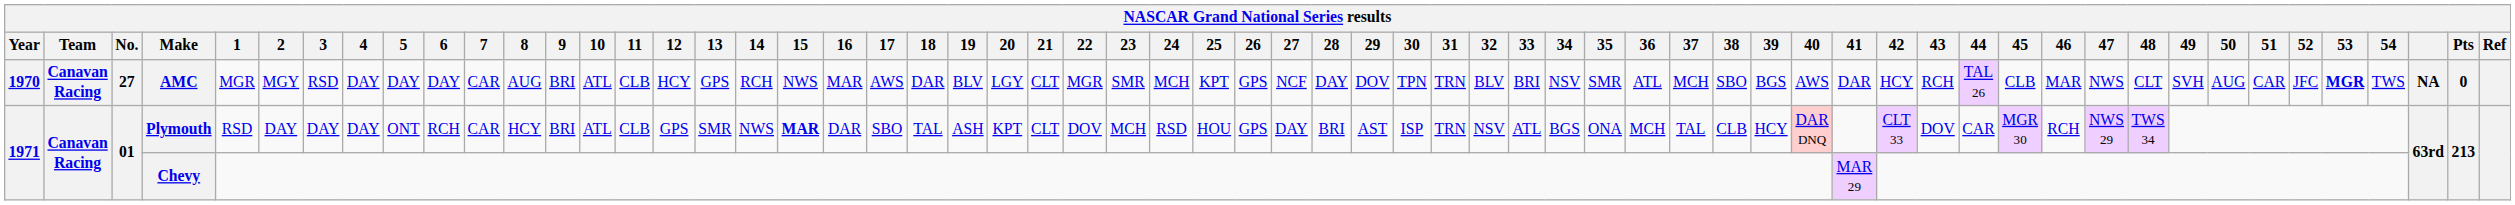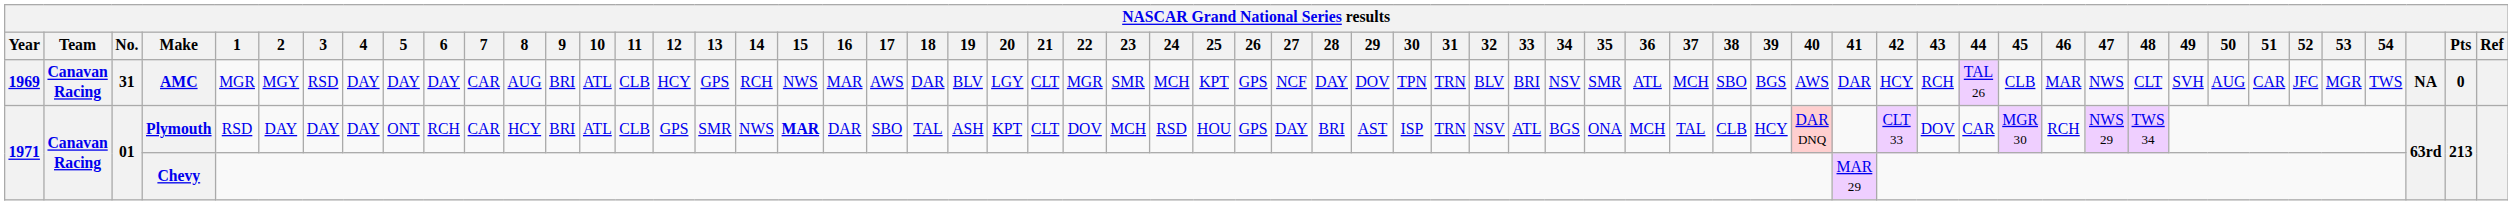 <table class="wikitable" style="text-align:center; font-size:75%">
 <tr>
 <th colspan="68"><a href='#'>NASCAR Grand National Series</a> results</th>
 </tr>
 <tr>
 <th>Year</th>
 <th>Team</th>
 <th>No.</th>
 <th>Make</th>
 <th>1</th>
 <th>2</th>
 <th>3</th>
 <th>4</th>
 <th>5</th>
 <th>6</th>
 <th>7</th>
 <th>8</th>
 <th>9</th>
 <th>10</th>
 <th>11</th>
 <th>12</th>
 <th>13</th>
 <th>14</th>
 <th>15</th>
 <th>16</th>
 <th>17</th>
 <th>18</th>
 <th>19</th>
 <th>20</th>
 <th>21</th>
 <th>22</th>
 <th>23</th>
 <th>24</th>
 <th>25</th>
 <th>26</th>
 <th>27</th>
 <th>28</th>
 <th>29</th>
 <th>30</th>
 <th>31</th>
 <th>32</th>
 <th>33</th>
 <th>34</th>
 <th>35</th>
 <th>36</th>
 <th>37</th>
 <th>38</th>
 <th>39</th>
 <th>40</th>
 <th>41</th>
 <th>42</th>
 <th>43</th>
 <th>44</th>
 <th>45</th>
 <th>46</th>
 <th>47</th>
 <th>48</th>
 <th>49</th>
 <th>50</th>
 <th>51</th>
 <th>52</th>
 <th>53</th>
 <th>54</th>
 <th></th>
 <th>Pts</th>
 <th>Ref</th>
 </tr>
 <tr>
-<th><a href='#'>1970</a></th>
+<th><a href='#'>1969</a></th>
 <th><a href='#'>Canavan Racing</a></th>
-<th>27</th>
+<th>31</th>
 <th><a href='#'>AMC</a></th>
 <td><a href='#'>MGR</a></td>
 <td><a href='#'>MGY</a></td>
 <td><a href='#'>RSD</a></td>
 <td><a href='#'>DAY</a></td>
 <td><a href='#'>DAY</a></td>
 <td><a href='#'>DAY</a></td>
 <td><a href='#'>CAR</a></td>
 <td><a href='#'>AUG</a></td>
 <td><a href='#'>BRI</a></td>
 <td><a href='#'>ATL</a></td>
 <td><a href='#'>CLB</a></td>
 <td><a href='#'>HCY</a></td>
 <td><a href='#'>GPS</a></td>
 <td><a href='#'>RCH</a></td>
 <td><a href='#'>NWS</a></td>
 <td><a href='#'>MAR</a></td>
 <td><a href='#'>AWS</a></td>
 <td><a href='#'>DAR</a></td>
 <td><a href='#'>BLV</a></td>
 <td><a href='#'>LGY</a></td>
 <td><a href='#'>CLT</a></td>
 <td><a href='#'>MGR</a></td>
 <td><a href='#'>SMR</a></td>
 <td><a href='#'>MCH</a></td>
 <td><a href='#'>KPT</a></td>
 <td><a href='#'>GPS</a></td>
 <td><a href='#'>NCF</a></td>
 <td><a href='#'>DAY</a></td>
 <td><a href='#'>DOV</a></td>
 <td><a href='#'>TPN</a></td>
 <td><a href='#'>TRN</a></td>
 <td><a href='#'>BLV</a></td>
 <td><a href='#'>BRI</a></td>
 <td><a href='#'>NSV</a></td>
 <td><a href='#'>SMR</a></td>
 <td><a href='#'>ATL</a></td>
 <td><a href='#'>MCH</a></td>
 <td><a href='#'>SBO</a></td>
 <td><a href='#'>BGS</a></td>
 <td><a href='#'>AWS</a></td>
 <td><a href='#'>DAR</a></td>
 <td><a href='#'>HCY</a></td>
 <td><a href='#'>RCH</a></td>
 <td style="background:#EFCFFF;"><a href='#'>TAL</a><br><small>26</small></td>
 <td><a href='#'>CLB</a></td>
 <td><a href='#'>MAR</a></td>
 <td><a href='#'>NWS</a></td>
 <td><a href='#'>CLT</a></td>
 <td><a href='#'>SVH</a></td>
 <td><a href='#'>AUG</a></td>
 <td><a href='#'>CAR</a></td>
 <td><a href='#'>JFC</a></td>
-<td><strong><a href='#'>MGR</a></strong></td>
+<td><a href='#'>MGR</a></td>
 <td><a href='#'>TWS</a></td>
 <th>NA</th>
 <th>0</th>
 <th></th>
 </tr>
 <tr>
 <th rowspan=2><a href='#'>1971</a></th>
 <th rowspan=2><a href='#'>Canavan Racing</a></th>
 <th rowspan=2>01</th>
 <th><a href='#'>Plymouth</a></th>
 <td><a href='#'>RSD</a></td>
 <td><a href='#'>DAY</a></td>
 <td><a href='#'>DAY</a></td>
 <td><a href='#'>DAY</a></td>
 <td><a href='#'>ONT</a></td>
 <td><a href='#'>RCH</a></td>
 <td><a href='#'>CAR</a></td>
 <td><a href='#'>HCY</a></td>
 <td><a href='#'>BRI</a></td>
 <td><a href='#'>ATL</a></td>
 <td><a href='#'>CLB</a></td>
 <td><a href='#'>GPS</a></td>
 <td><a href='#'>SMR</a></td>
 <td><a href='#'>NWS</a></td>
 <td><strong><a href='#'>MAR</a></strong></td>
 <td><a href='#'>DAR</a></td>
 <td><a href='#'>SBO</a></td>
 <td><a href='#'>TAL</a></td>
 <td><a href='#'>ASH</a></td>
 <td><a href='#'>KPT</a></td>
 <td><a href='#'>CLT</a></td>
 <td><a href='#'>DOV</a></td>
 <td><a href='#'>MCH</a></td>
 <td><a href='#'>RSD</a></td>
 <td><a href='#'>HOU</a></td>
 <td><a href='#'>GPS</a></td>
 <td><a href='#'>DAY</a></td>
 <td><a href='#'>BRI</a></td>
 <td><a href='#'>AST</a></td>
 <td><a href='#'>ISP</a></td>
 <td><a href='#'>TRN</a></td>
 <td><a href='#'>NSV</a></td>
 <td><a href='#'>ATL</a></td>
 <td><a href='#'>BGS</a></td>
 <td><a href='#'>ONA</a></td>
 <td><a href='#'>MCH</a></td>
 <td><a href='#'>TAL</a></td>
 <td><a href='#'>CLB</a></td>
 <td><a href='#'>HCY</a></td>
 <td style="background:#FFCFCF;"><a href='#'>DAR</a><br><small>DNQ</small></td>
 <td></td>
 <td style="background:#EFCFFF;"><a href='#'>CLT</a><br><small>33</small></td>
 <td><a href='#'>DOV</a></td>
 <td><a href='#'>CAR</a></td>
 <td style="background:#EFCFFF;"><a href='#'>MGR</a><br><small>30</small></td>
 <td><a href='#'>RCH</a></td>
 <td style="background:#EFCFFF;"><a href='#'>NWS</a><br><small>29</small></td>
 <td style="background:#EFCFFF;"><a href='#'>TWS</a><br><small>34</small></td>
 <td colspan=6></td>
 <th rowspan=2>63rd</th>
 <th rowspan=2>213</th>
 <th rowspan=2></th>
 </tr>
 <tr>
 <th><a href='#'>Chevy</a></th>
 <td colspan=40></td>
 <td style="background:#EFCFFF;"><a href='#'>MAR</a><br><small>29</small></td>
 <td colspan=13></td>
 </tr>
 </table>
